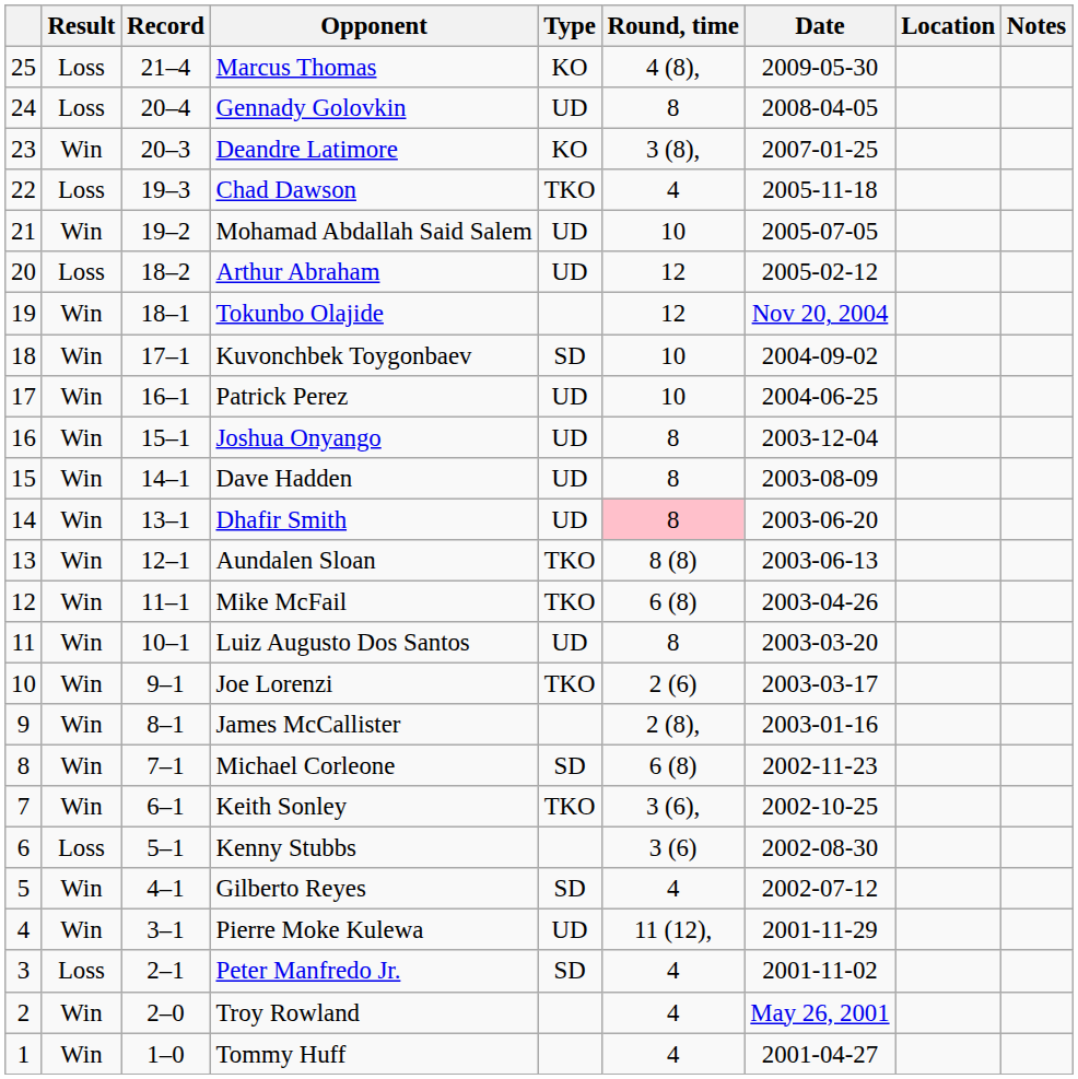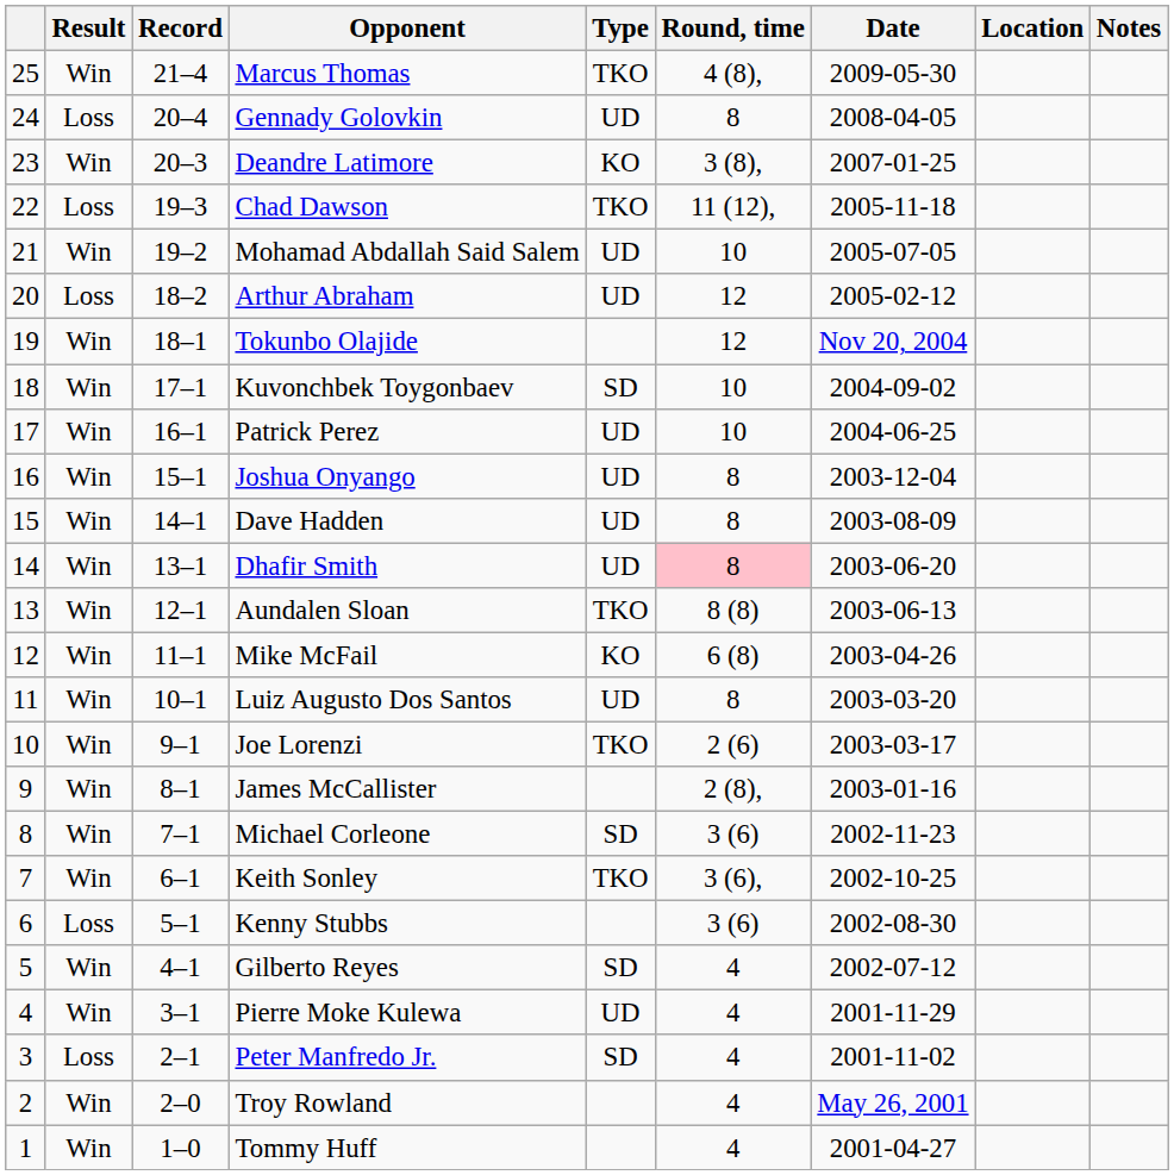 <table class="wikitable" style="text-align:center; font-size:95%">
 <tr>
 <th></th>
 <th>Result</th>
 <th>Record</th>
 <th>Opponent</th>
 <th>Type</th>
 <th>Round, time</th>
 <th>Date</th>
 <th>Location</th>
 <th>Notes</th>
 </tr>
 <tr>
 <td>25</td>
-<td>Loss</td>
+<td>Win</td>
 <td>21–4</td>
 <td style="text-align:left;"> <a href='#'>Marcus Thomas</a></td>
-<td>KO</td>
+<td>TKO</td>
 <td>4 (8), </td>
 <td>2009-05-30</td>
 <td style="text-align:left;"> </td>
 <td style="text-align:left;"></td>
 </tr>
 <tr>
 <td>24</td>
 <td>Loss</td>
 <td>20–4</td>
 <td style="text-align:left;"> <a href='#'>Gennady Golovkin</a></td>
 <td>UD</td>
 <td>8</td>
 <td>2008-04-05</td>
 <td style="text-align:left;"> </td>
 <td style="text-align:left;"></td>
 </tr>
 <tr>
 <td>23</td>
 <td>Win</td>
 <td>20–3</td>
 <td style="text-align:left;"> <a href='#'>Deandre Latimore</a></td>
 <td>KO</td>
 <td>3 (8), </td>
 <td>2007-01-25</td>
 <td style="text-align:left;"> </td>
 <td style="text-align:left;"></td>
 </tr>
 <tr>
 <td>22</td>
 <td>Loss</td>
 <td>19–3</td>
 <td style="text-align:left;"> <a href='#'>Chad Dawson</a></td>
 <td>TKO</td>
-<td>4</td>
+<td>11 (12), </td>
 <td>2005-11-18</td>
 <td style="text-align:left;"> </td>
 <td style="text-align:left;"></td>
 </tr>
 <tr>
 <td>21</td>
 <td>Win</td>
 <td>19–2</td>
 <td style="text-align:left;"> Mohamad Abdallah Said Salem</td>
 <td>UD</td>
 <td>10</td>
 <td>2005-07-05</td>
 <td style="text-align:left;"> </td>
 <td style="text-align:left;"></td>
 </tr>
 <tr>
 <td>20</td>
 <td>Loss</td>
 <td>18–2</td>
 <td style="text-align:left;"> <a href='#'>Arthur Abraham</a></td>
 <td>UD</td>
 <td>12</td>
 <td>2005-02-12</td>
 <td style="text-align:left;"> </td>
 <td style="text-align:left;"></td>
 </tr>
 <tr>
 <td>19</td>
 <td>Win</td>
 <td>18–1</td>
 <td style="text-align:left;"> <a href='#'>Tokunbo Olajide</a></td>
 <td></td>
 <td>12</td>
 <td><a href='#'>Nov 20, 2004</a></td>
 <td style="text-align:left;"> </td>
 <td style="text-align:left;"></td>
 </tr>
 <tr>
 <td>18</td>
 <td>Win</td>
 <td>17–1</td>
 <td style="text-align:left;"> Kuvonchbek Toygonbaev</td>
 <td>SD</td>
 <td>10</td>
 <td>2004-09-02</td>
 <td style="text-align:left;"> </td>
 <td style="text-align:left;"></td>
 </tr>
 <tr>
 <td>17</td>
 <td>Win</td>
 <td>16–1</td>
 <td style="text-align:left;"> Patrick Perez</td>
 <td>UD</td>
 <td>10</td>
 <td>2004-06-25</td>
 <td style="text-align:left;"> </td>
 <td style="text-align:left;"></td>
 </tr>
 <tr>
 <td>16</td>
 <td>Win</td>
 <td>15–1</td>
 <td style="text-align:left;"> <a href='#'>Joshua Onyango</a></td>
 <td>UD</td>
 <td>8</td>
 <td>2003-12-04</td>
 <td style="text-align:left;"> </td>
 <td style="text-align:left;"></td>
 </tr>
 <tr>
 <td>15</td>
 <td>Win</td>
 <td>14–1</td>
 <td style="text-align:left;"> Dave Hadden</td>
 <td>UD</td>
 <td>8</td>
 <td>2003-08-09</td>
 <td style="text-align:left;"> </td>
 <td style="text-align:left;"></td>
 </tr>
 <tr>
 <td>14</td>
 <td>Win</td>
 <td>13–1</td>
 <td style="text-align:left;"> <a href='#'>Dhafir Smith</a></td>
 <td>UD</td>
 <td style="background: pink;">8</td>
 <td>2003-06-20</td>
 <td style="text-align:left;"> </td>
 <td style="text-align:left;"></td>
 </tr>
 <tr>
 <td>13</td>
 <td>Win</td>
 <td>12–1</td>
 <td style="text-align:left;"> Aundalen Sloan</td>
 <td>TKO</td>
 <td>8 (8)</td>
 <td>2003-06-13</td>
 <td style="text-align:left;"> </td>
 <td style="text-align:left;"></td>
 </tr>
 <tr>
 <td>12</td>
 <td>Win</td>
 <td>11–1</td>
 <td style="text-align:left;"> Mike McFail</td>
-<td>TKO</td>
+<td>KO</td>
 <td>6 (8)</td>
 <td>2003-04-26</td>
 <td style="text-align:left;"> </td>
 <td style="text-align:left;"></td>
 </tr>
 <tr>
 <td>11</td>
 <td>Win</td>
 <td>10–1</td>
 <td style="text-align:left;"> Luiz Augusto Dos Santos</td>
 <td>UD</td>
 <td>8</td>
 <td>2003-03-20</td>
 <td style="text-align:left;"> </td>
 <td style="text-align:left;"></td>
 </tr>
 <tr>
 <td>10</td>
 <td>Win</td>
 <td>9–1</td>
 <td style="text-align:left;"> Joe Lorenzi</td>
 <td>TKO</td>
 <td>2 (6)</td>
 <td>2003-03-17</td>
 <td style="text-align:left;"> </td>
 <td style="text-align:left;"></td>
 </tr>
 <tr>
 <td>9</td>
 <td>Win</td>
 <td>8–1</td>
 <td style="text-align:left;"> James McCallister</td>
 <td></td>
 <td>2 (8), </td>
 <td>2003-01-16</td>
 <td style="text-align:left;"> </td>
 <td style="text-align:left;"></td>
 </tr>
 <tr>
 <td>8</td>
 <td>Win</td>
 <td>7–1</td>
 <td style="text-align:left;"> Michael Corleone</td>
 <td>SD</td>
-<td>6 (8)</td>
+<td>3 (6)</td>
 <td>2002-11-23</td>
 <td style="text-align:left;"> </td>
 <td style="text-align:left;"></td>
 </tr>
 <tr>
 <td>7</td>
 <td>Win</td>
 <td>6–1</td>
 <td style="text-align:left;"> Keith Sonley</td>
 <td>TKO</td>
 <td>3 (6), </td>
 <td>2002-10-25</td>
 <td style="text-align:left;"> </td>
 <td style="text-align:left;"></td>
 </tr>
 <tr>
 <td>6</td>
 <td>Loss</td>
 <td>5–1</td>
 <td style="text-align:left;"> Kenny Stubbs</td>
 <td></td>
 <td>3 (6)</td>
 <td>2002-08-30</td>
 <td style="text-align:left;"> </td>
 <td style="text-align:left;"></td>
 </tr>
 <tr>
 <td>5</td>
 <td>Win</td>
 <td>4–1</td>
 <td style="text-align:left;"> Gilberto Reyes</td>
 <td>SD</td>
 <td>4</td>
 <td>2002-07-12</td>
 <td style="text-align:left;"> </td>
 <td style="text-align:left;"></td>
 </tr>
 <tr>
 <td>4</td>
 <td>Win</td>
 <td>3–1</td>
 <td style="text-align:left;"> Pierre Moke Kulewa</td>
 <td>UD</td>
-<td>11 (12), </td>
+<td>4</td>
 <td>2001-11-29</td>
 <td style="text-align:left;"> </td>
 <td style="text-align:left;"></td>
 </tr>
 <tr>
 <td>3</td>
 <td>Loss</td>
 <td>2–1</td>
 <td style="text-align:left;"> <a href='#'>Peter Manfredo Jr.</a></td>
 <td>SD</td>
 <td>4</td>
 <td>2001-11-02</td>
 <td style="text-align:left;"> </td>
 <td style="text-align:left;"></td>
 </tr>
 <tr>
 <td>2</td>
 <td>Win</td>
 <td>2–0</td>
 <td style="text-align:left;"> Troy Rowland</td>
 <td></td>
 <td>4</td>
 <td><a href='#'>May 26, 2001</a></td>
 <td style="text-align:left;"> </td>
 <td style="text-align:left;"></td>
 </tr>
 <tr>
 <td>1</td>
 <td>Win</td>
 <td>1–0</td>
 <td style="text-align:left;"> Tommy Huff</td>
 <td></td>
 <td>4</td>
 <td>2001-04-27</td>
 <td style="text-align:left;"> </td>
 <td style="text-align:left;"></td>
 </tr>
 </table>
